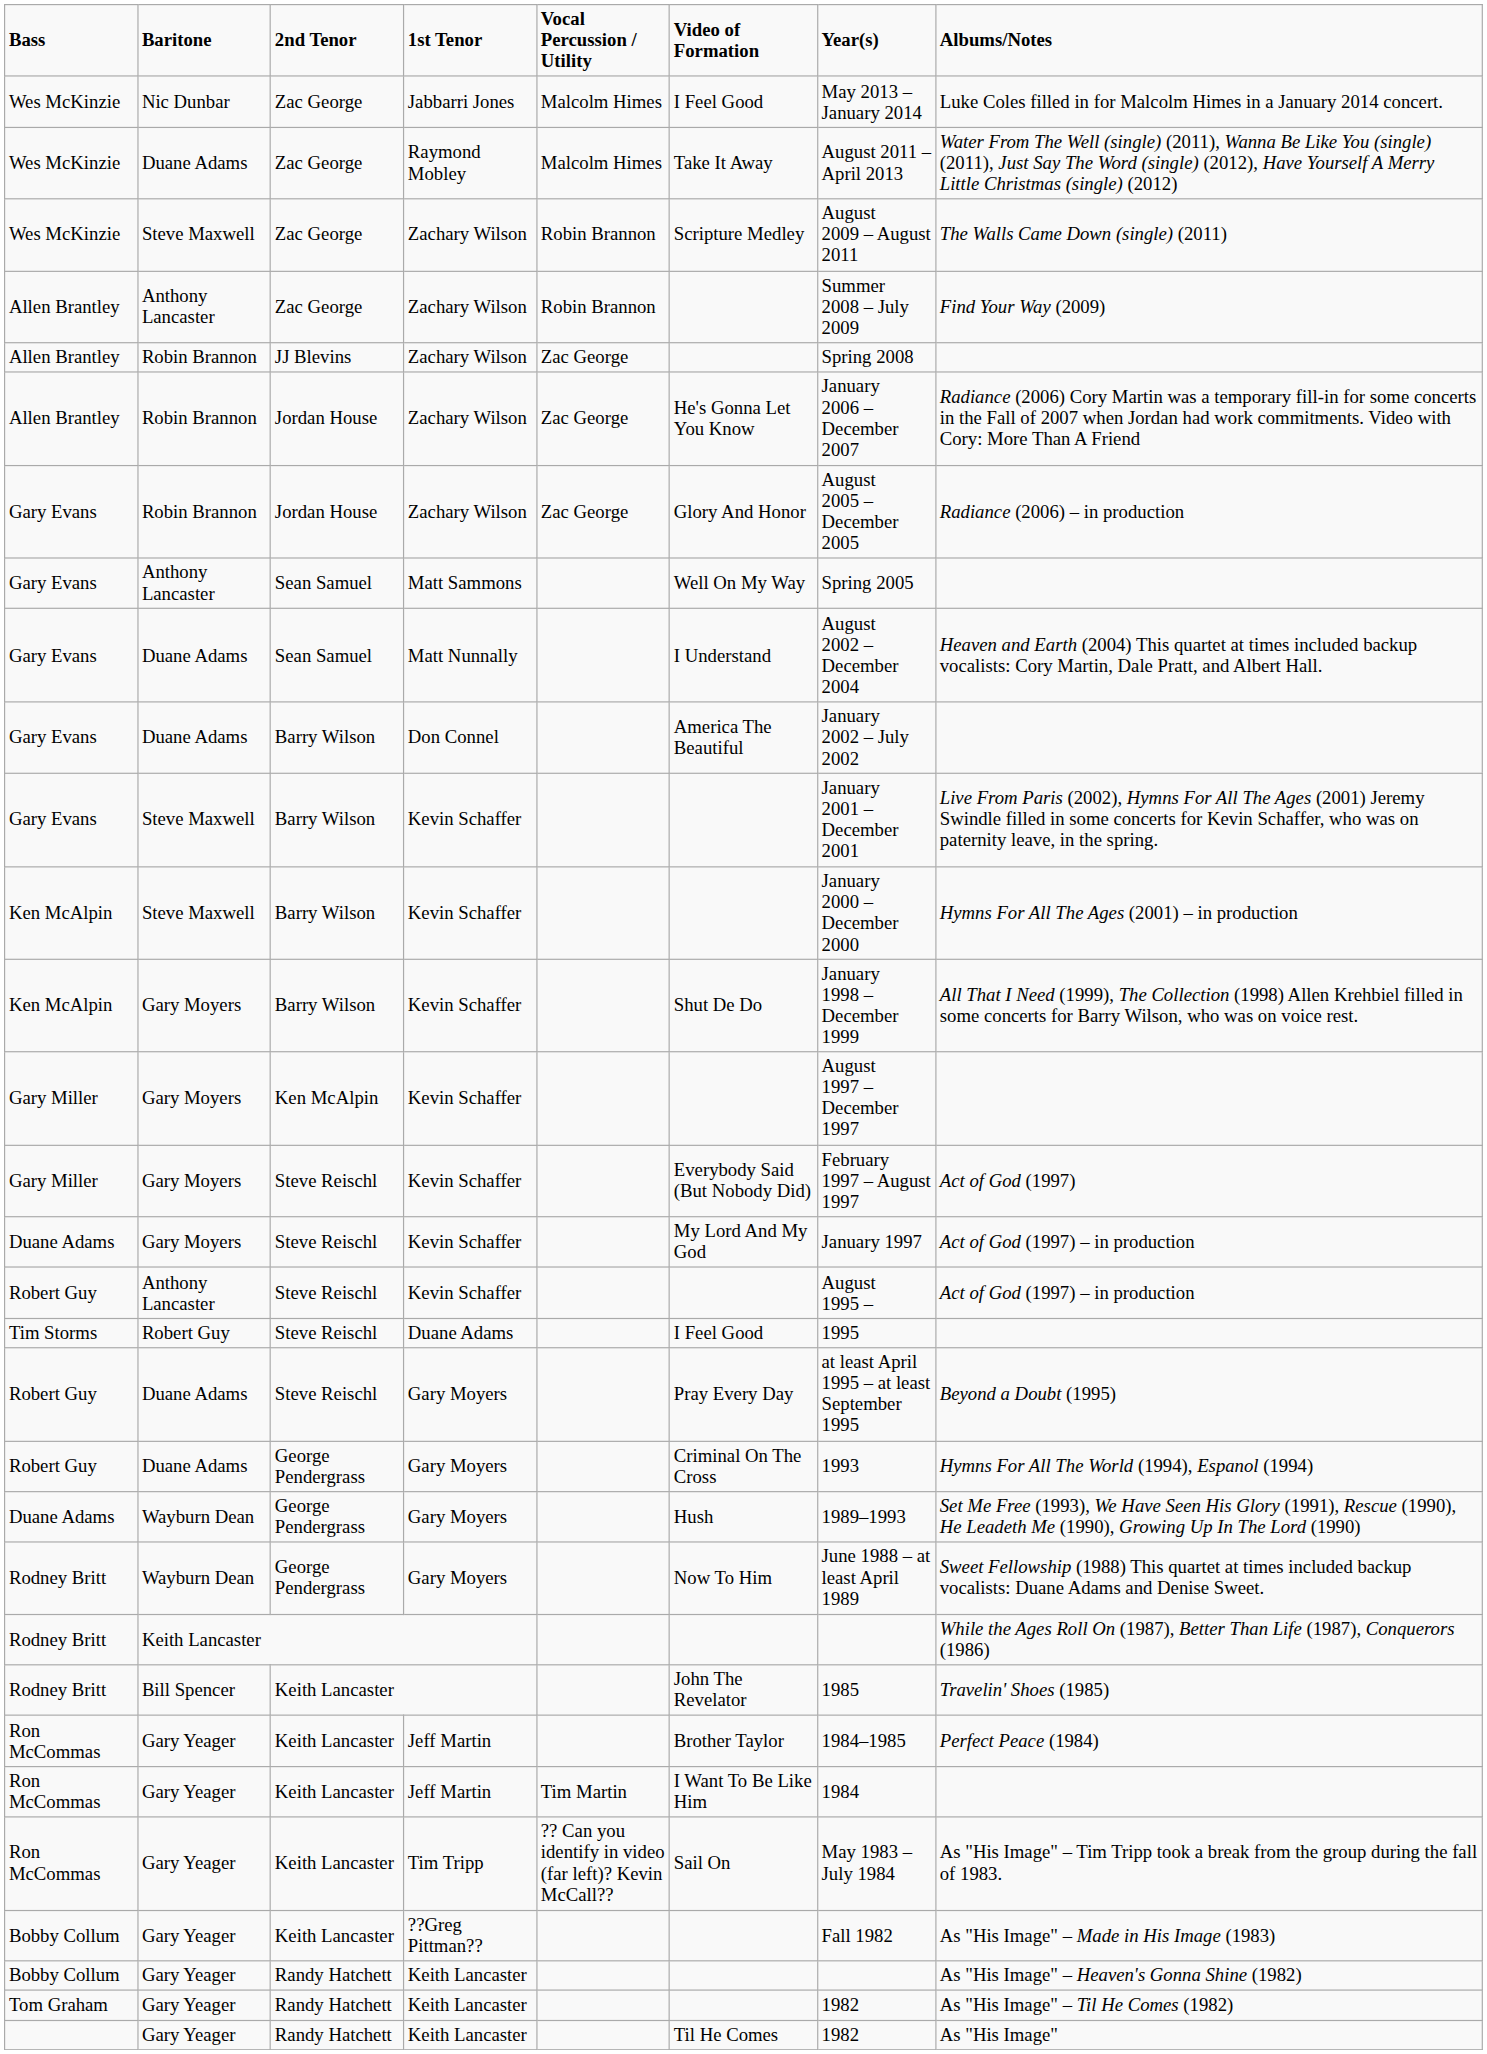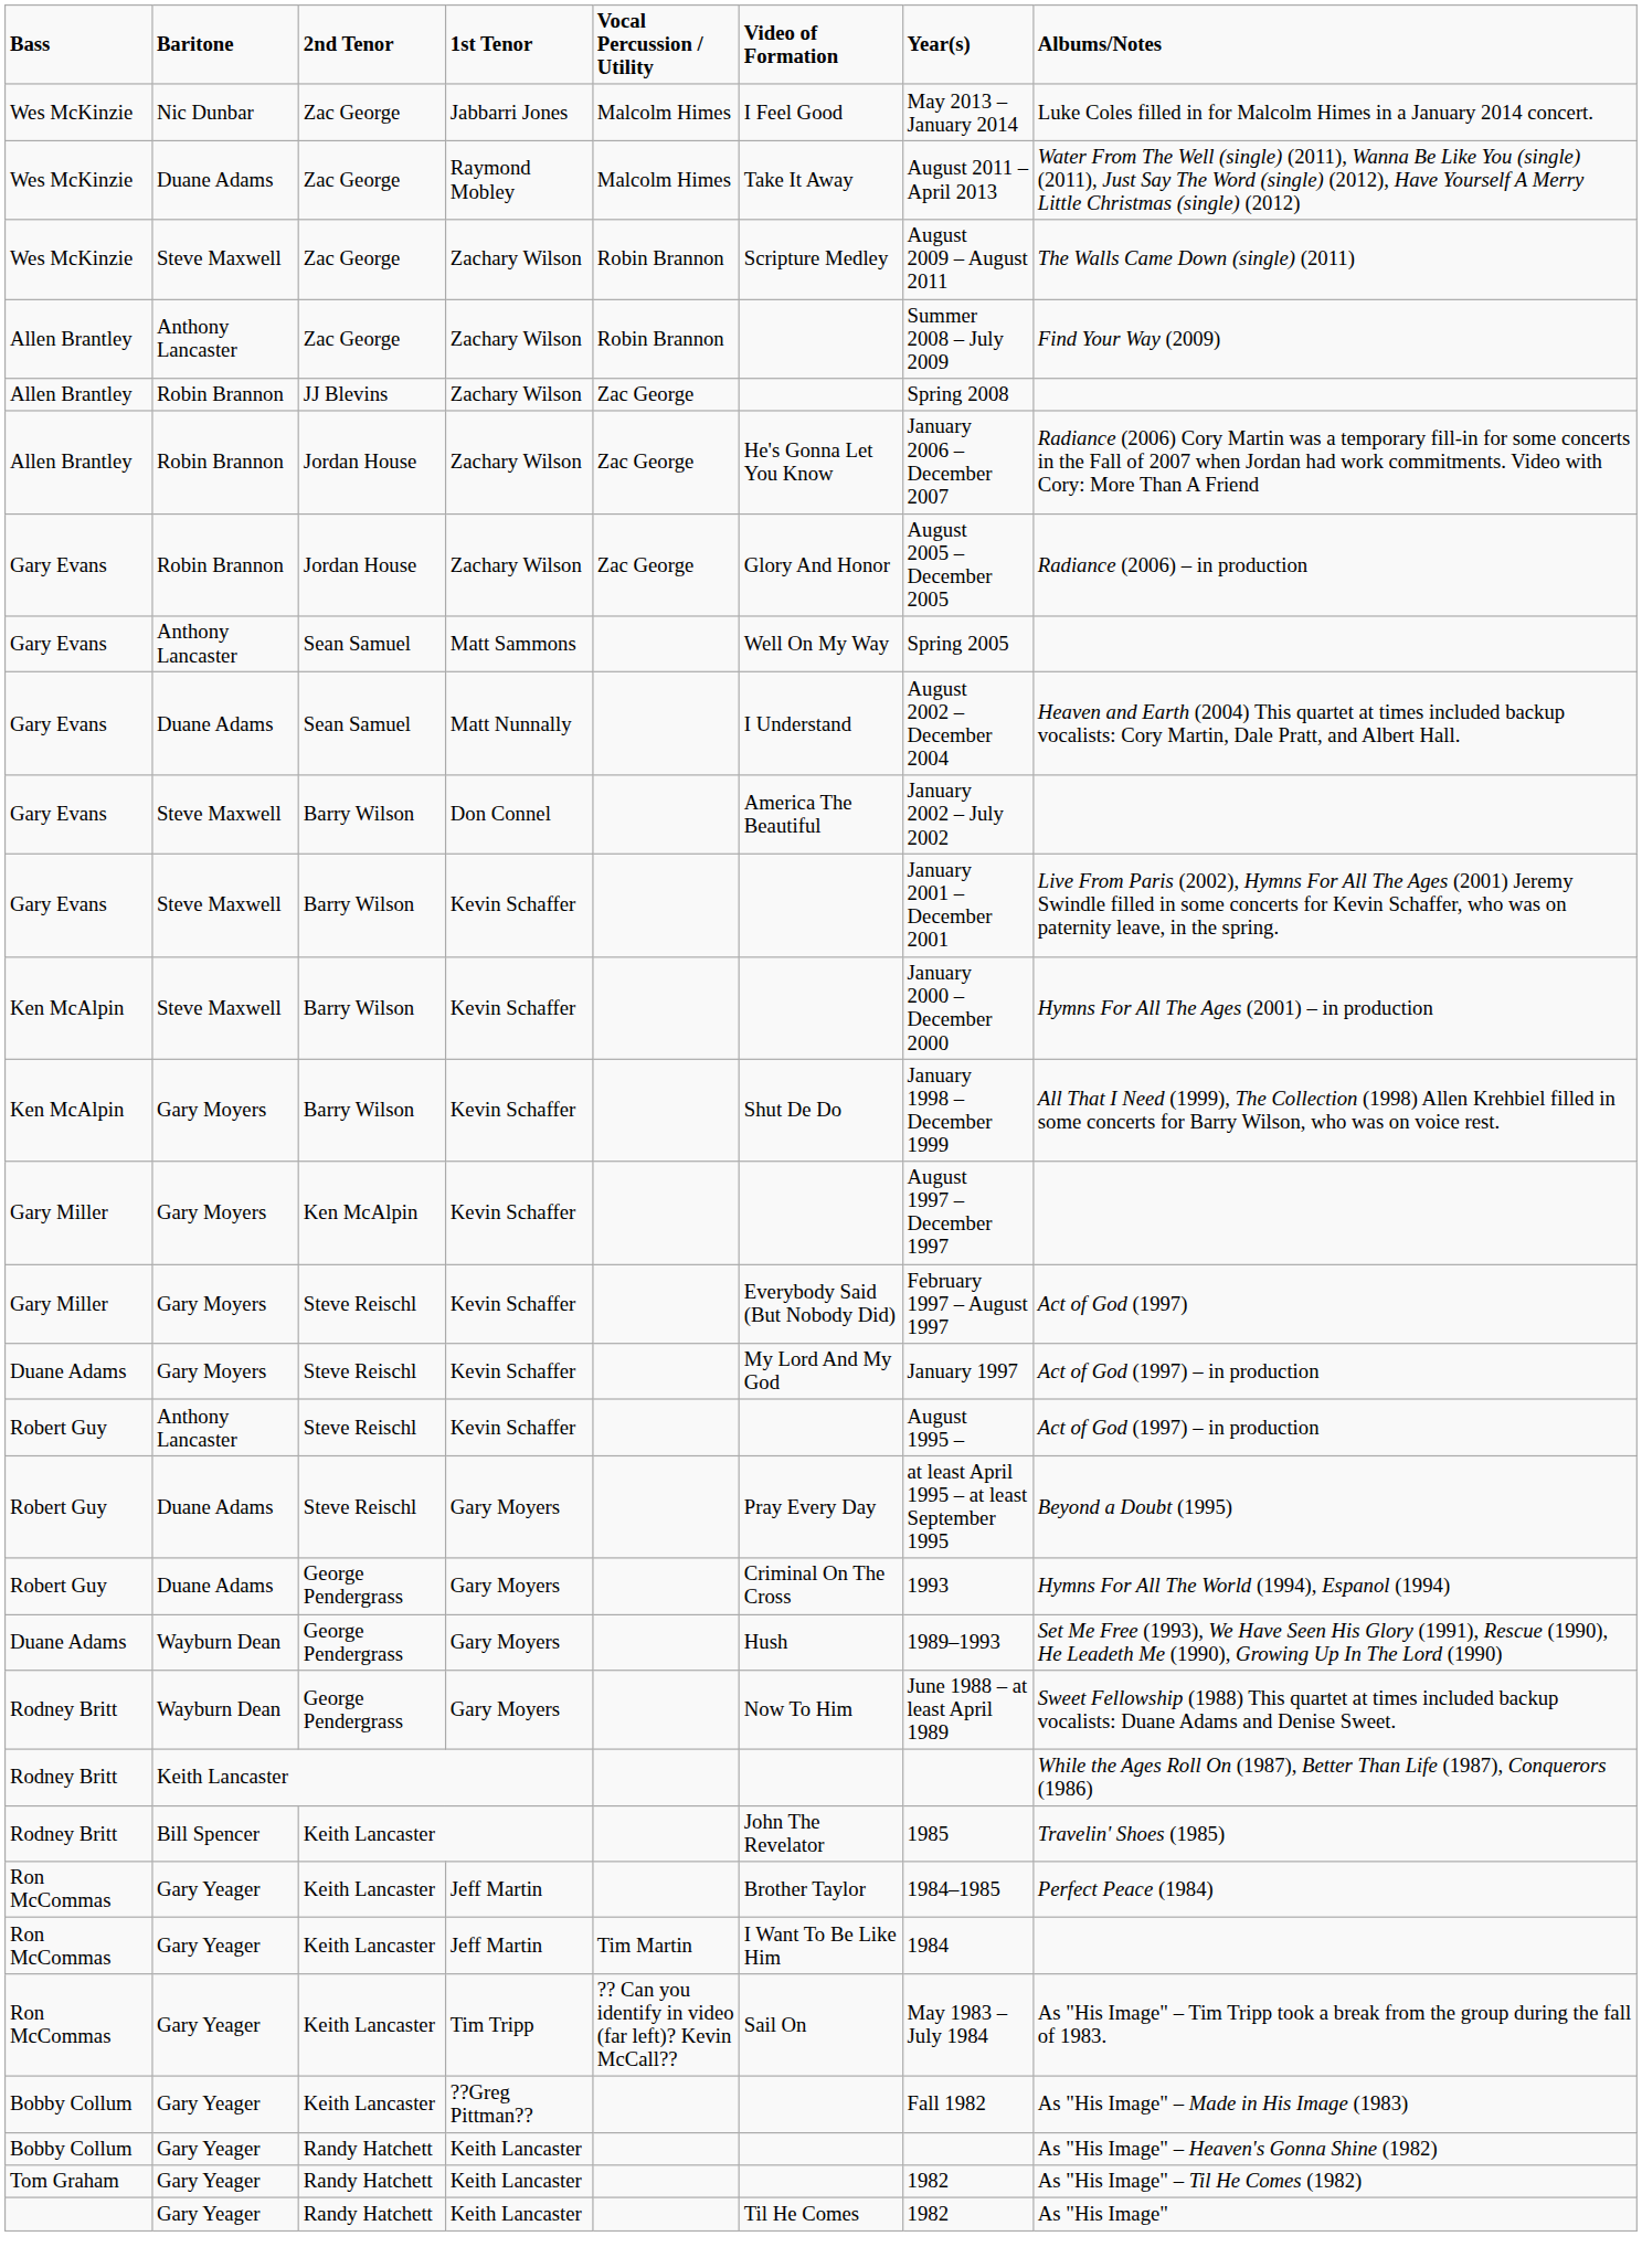 <table class="wikitable" width="100%">
 <tr>
 <td width="9%"><strong>Bass</strong></td>
 <td width="9%"><strong>Baritone</strong></td>
 <td width="9%"><strong>2nd Tenor</strong></td>
 <td width="9%"><strong>1st Tenor</strong></td>
 <td width="9%"><strong>Vocal Percussion / Utility</strong></td>
 <td width="10%"><strong>Video of Formation</strong></td>
 <td width="8%"><strong>Year(s)</strong></td>
 <td width="37%"><strong>Albums/Notes</strong></td>
 </tr>
 <tr>
 <td>Wes McKinzie</td>
 <td>Nic Dunbar</td>
 <td>Zac George</td>
 <td>Jabbarri Jones</td>
 <td>Malcolm Himes</td>
 <td>I Feel Good</td>
 <td>May 2013 – January 2014</td>
 <td>Luke Coles filled in for Malcolm Himes in a January 2014 concert.</td>
 </tr>
 <tr>
 <td>Wes McKinzie</td>
 <td>Duane Adams</td>
 <td>Zac George</td>
 <td>Raymond Mobley</td>
 <td>Malcolm Himes</td>
 <td>Take It Away</td>
 <td>August 2011 – April 2013</td>
 <td><em>Water From The Well (single)</em> (2011), <em>Wanna Be Like You (single)</em> (2011), <em>Just Say The Word (single)</em> (2012), <em>Have Yourself A Merry Little Christmas (single)</em> (2012)</td>
 </tr>
 <tr>
 <td>Wes McKinzie</td>
 <td>Steve Maxwell</td>
 <td>Zac George</td>
 <td>Zachary Wilson</td>
 <td>Robin Brannon</td>
 <td>Scripture Medley</td>
 <td>August 2009 – August 2011</td>
 <td><em>The Walls Came Down (single)</em> (2011)</td>
 </tr>
 <tr>
 <td>Allen Brantley</td>
 <td>Anthony Lancaster</td>
 <td>Zac George</td>
 <td>Zachary Wilson</td>
 <td>Robin Brannon</td>
 <td></td>
 <td>Summer 2008 – July 2009</td>
 <td><em>Find Your Way</em> (2009)</td>
 </tr>
 <tr>
 <td>Allen Brantley</td>
 <td>Robin Brannon</td>
 <td>JJ Blevins</td>
 <td>Zachary Wilson</td>
 <td>Zac George</td>
 <td></td>
 <td>Spring 2008</td>
 <td></td>
 </tr>
 <tr>
 <td>Allen Brantley</td>
 <td>Robin Brannon</td>
 <td>Jordan House</td>
 <td>Zachary Wilson</td>
 <td>Zac George</td>
 <td>He's Gonna Let You Know</td>
 <td>January 2006 – December 2007</td>
 <td><em>Radiance</em> (2006) Cory Martin was a temporary fill-in for some concerts in the Fall of 2007 when Jordan had work commitments. Video with Cory: More Than A Friend</td>
 </tr>
 <tr>
 <td>Gary Evans</td>
 <td>Robin Brannon</td>
 <td>Jordan House</td>
 <td>Zachary Wilson</td>
 <td>Zac George</td>
 <td>Glory And Honor</td>
 <td>August 2005 – December 2005</td>
 <td><em>Radiance</em> (2006) – in production</td>
 </tr>
 <tr>
 <td>Gary Evans</td>
 <td>Anthony Lancaster</td>
 <td>Sean Samuel</td>
 <td>Matt Sammons</td>
 <td></td>
 <td>Well On My Way</td>
 <td>Spring 2005</td>
 <td></td>
 </tr>
 <tr>
 <td>Gary Evans</td>
 <td>Duane Adams</td>
 <td>Sean Samuel</td>
 <td>Matt Nunnally</td>
 <td></td>
 <td>I Understand</td>
 <td>August 2002 – December 2004</td>
 <td><em>Heaven and Earth</em> (2004)  This quartet at times included backup vocalists: Cory Martin, Dale Pratt, and Albert Hall.</td>
 </tr>
 <tr>
 <td>Gary Evans</td>
-<td>Duane Adams</td>
+<td>Steve Maxwell</td>
 <td>Barry Wilson</td>
 <td>Don Connel</td>
 <td></td>
 <td>America The Beautiful</td>
 <td>January 2002 – July 2002</td>
 </tr>
 <tr>
 <td>Gary Evans</td>
 <td>Steve Maxwell</td>
 <td>Barry Wilson</td>
 <td>Kevin Schaffer</td>
 <td></td>
 <td></td>
 <td>January 2001 – December 2001</td>
 <td><em>Live From Paris</em> (2002), <em>Hymns For All The Ages</em> (2001)  Jeremy Swindle filled in some concerts for Kevin Schaffer, who was on paternity leave, in the spring.</td>
 </tr>
 <tr>
 <td>Ken McAlpin</td>
 <td>Steve Maxwell</td>
 <td>Barry Wilson</td>
 <td>Kevin Schaffer</td>
 <td></td>
 <td></td>
 <td>January 2000 – December 2000</td>
 <td><em>Hymns For All The Ages</em> (2001) – in production</td>
 </tr>
 <tr>
 <td>Ken McAlpin</td>
 <td>Gary Moyers</td>
 <td>Barry Wilson</td>
 <td>Kevin Schaffer</td>
 <td></td>
 <td>Shut De Do</td>
 <td>January 1998 – December 1999</td>
 <td><em>All That I Need</em> (1999), <em>The Collection</em> (1998)  Allen Krehbiel filled in some concerts for Barry Wilson, who was on voice rest.</td>
 </tr>
 <tr>
 <td>Gary Miller</td>
 <td>Gary Moyers</td>
 <td>Ken McAlpin</td>
 <td>Kevin Schaffer</td>
 <td></td>
 <td></td>
 <td>August 1997 – December 1997</td>
 <td></td>
 </tr>
 <tr>
 <td>Gary Miller</td>
 <td>Gary Moyers</td>
 <td>Steve Reischl</td>
 <td>Kevin Schaffer</td>
 <td></td>
 <td>Everybody Said (But Nobody Did)</td>
 <td>February 1997 – August 1997</td>
 <td><em>Act of God</em> (1997)</td>
 </tr>
 <tr>
 <td>Duane Adams</td>
 <td>Gary Moyers</td>
 <td>Steve Reischl</td>
 <td>Kevin Schaffer</td>
 <td></td>
 <td>My Lord And My God</td>
 <td>January 1997</td>
 <td><em>Act of God</em> (1997) – in production</td>
 </tr>
 <tr>
 <td>Robert Guy</td>
 <td>Anthony Lancaster</td>
 <td>Steve Reischl</td>
 <td>Kevin Schaffer</td>
 <td></td>
 <td></td>
 <td>August 1995 –</td>
 <td><em>Act of God</em> (1997) – in production</td>
-</tr>
-<tr>
-<td>Tim Storms</td>
-<td>Robert Guy</td>
-<td>Steve Reischl</td>
-<td>Duane Adams</td>
-<td></td>
-<td>I Feel Good</td>
-<td>1995</td>
-<td></td>
 </tr>
 <tr>
 <td>Robert Guy</td>
 <td>Duane Adams</td>
 <td>Steve Reischl</td>
 <td>Gary Moyers</td>
 <td></td>
 <td>Pray Every Day</td>
 <td>at least April 1995 – at least September 1995</td>
 <td><em>Beyond a Doubt</em> (1995)</td>
 </tr>
 <tr>
 <td>Robert Guy</td>
 <td>Duane Adams</td>
 <td>George Pendergrass</td>
 <td>Gary Moyers</td>
 <td></td>
 <td>Criminal On The Cross</td>
 <td>1993</td>
 <td><em>Hymns For All The World</em> (1994), <em>Espanol</em> (1994)</td>
 </tr>
 <tr>
 <td>Duane Adams</td>
 <td>Wayburn Dean</td>
 <td>George Pendergrass</td>
 <td>Gary Moyers</td>
 <td></td>
 <td>Hush</td>
 <td>1989–1993</td>
 <td><em>Set Me Free</em> (1993), <em>We Have Seen His Glory</em> (1991), <em>Rescue</em> (1990), <br><em>He Leadeth Me</em> (1990), <em>Growing Up In The Lord</em> (1990)</td>
 </tr>
 <tr>
 <td>Rodney Britt</td>
 <td>Wayburn Dean</td>
 <td>George Pendergrass</td>
 <td>Gary Moyers</td>
 <td></td>
 <td>Now To Him</td>
 <td>June 1988 – at least April 1989</td>
 <td><em>Sweet Fellowship</em> (1988) This quartet at times included backup vocalists: Duane Adams and Denise Sweet.</td>
 </tr>
 <tr>
 <td>Rodney Britt</td>
 <td colspan="3">Keith Lancaster</td>
 <td></td>
 <td></td>
 <td></td>
 <td><em>While the Ages Roll On</em> (1987), <em>Better Than Life</em> (1987), <em>Conquerors</em> (1986)</td>
 </tr>
 <tr>
 <td>Rodney Britt</td>
 <td>Bill Spencer</td>
 <td colspan="2">Keith Lancaster</td>
 <td></td>
 <td>John The Revelator</td>
 <td>1985</td>
 <td><em>Travelin' Shoes</em> (1985)</td>
 </tr>
 <tr>
 <td>Ron McCommas</td>
 <td>Gary Yeager</td>
 <td>Keith Lancaster</td>
 <td>Jeff Martin</td>
 <td></td>
 <td>Brother Taylor</td>
 <td>1984–1985</td>
 <td><em>Perfect Peace</em> (1984)</td>
 </tr>
 <tr>
 <td>Ron McCommas</td>
 <td>Gary Yeager</td>
 <td>Keith Lancaster</td>
 <td>Jeff Martin</td>
 <td>Tim Martin</td>
 <td>I Want To Be Like Him</td>
 <td>1984</td>
 <td></td>
 </tr>
 <tr>
 <td>Ron McCommas</td>
 <td>Gary Yeager</td>
 <td>Keith Lancaster</td>
 <td>Tim Tripp</td>
 <td>?? Can you identify in video (far left)? Kevin McCall??</td>
 <td>Sail On</td>
 <td>May 1983 – July 1984</td>
 <td>As "His Image" – Tim Tripp took a break from the group during the fall of 1983.</td>
 </tr>
 <tr>
 <td>Bobby Collum</td>
 <td>Gary Yeager</td>
 <td>Keith Lancaster</td>
 <td>??Greg Pittman??</td>
 <td></td>
 <td></td>
 <td>Fall 1982</td>
 <td>As "His Image" – <em>Made in His Image</em> (1983)</td>
 </tr>
 <tr>
 <td>Bobby Collum</td>
 <td>Gary Yeager</td>
 <td>Randy Hatchett</td>
 <td>Keith Lancaster</td>
 <td></td>
 <td></td>
 <td></td>
 <td>As "His Image" – <em>Heaven's Gonna Shine</em> (1982)</td>
 </tr>
 <tr>
 <td>Tom Graham</td>
 <td>Gary Yeager</td>
 <td>Randy Hatchett</td>
 <td>Keith Lancaster</td>
 <td></td>
 <td></td>
 <td>1982</td>
 <td>As "His Image" – <em>Til He Comes</em> (1982)</td>
 </tr>
 <tr>
 <td></td>
 <td>Gary Yeager</td>
 <td>Randy Hatchett</td>
 <td>Keith Lancaster</td>
 <td></td>
 <td>Til He Comes</td>
 <td>1982</td>
 <td>As "His Image"</td>
 </tr>
 </table>
